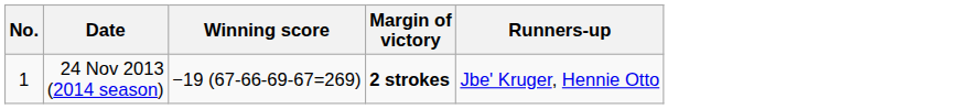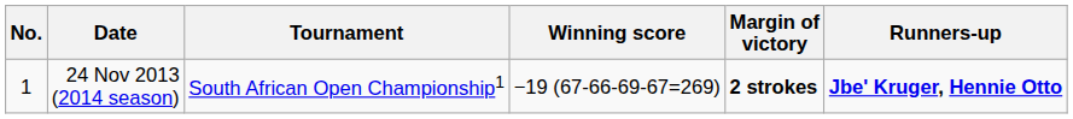 <table class="wikitable" style="font-size:95%;">
 <tr>
 <th>No.</th>
 <th>Date</th>
+<th>Tournament</th>
 <th>Winning score</th>
 <th>Margin of<br>victory</th>
 <th>Runners-up</th>
 </tr>
 <tr>
 <td align=center>1</td>
 <td align=right>24 Nov 2013<br>(<a href='#'>2014 season</a>)</td>
+<td><a href='#'>South African Open Championship</a><sup>1</sup></td>
 <td>−19 (67-66-69-67=269)</td>
 <td><strong>2 strokes</strong></td>
-<td> <a href='#'>Jbe' Kruger</a>,  <a href='#'>Hennie Otto</a></td>
+<td><strong> <a href='#'>Jbe' Kruger</a>,  <a href='#'>Hennie Otto</a></strong></td>
 </tr>
 </table>
